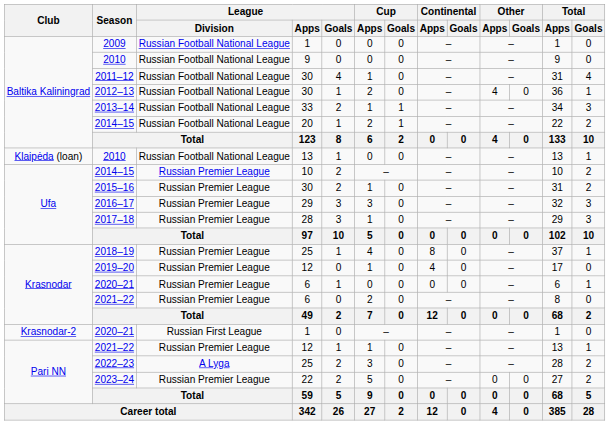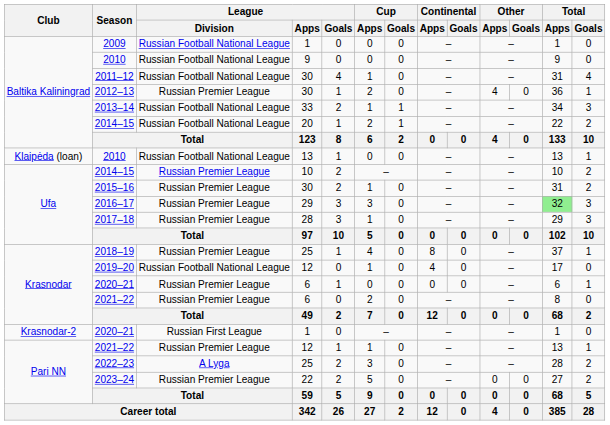 <table class="wikitable" style="text-align: center;">
 <tr>
 <th rowspan=2>Club</th>
 <th rowspan=2>Season</th>
 <th colspan=3>League</th>
 <th colspan=2>Cup</th>
 <th colspan=2>Continental</th>
 <th colspan=2>Other</th>
 <th colspan=2>Total</th>
 </tr>
 <tr>
 <th>Division</th>
 <th>Apps</th>
 <th>Goals</th>
 <th>Apps</th>
 <th>Goals</th>
 <th>Apps</th>
 <th>Goals</th>
 <th>Apps</th>
 <th>Goals</th>
 <th>Apps</th>
 <th>Goals</th>
 </tr>
 <tr>
 <td rowspan=7><a href='#'>Baltika Kaliningrad</a></td>
 <td><a href='#'>2009</a></td>
 <td><a href='#'>Russian Football National League</a></td>
 <td>1</td>
 <td>0</td>
 <td>0</td>
 <td>0</td>
 <td colspan=2>–</td>
 <td colspan=2>–</td>
 <td>1</td>
 <td>0</td>
 </tr>
 <tr>
 <td><a href='#'>2010</a></td>
 <td>Russian Football National League</td>
 <td>9</td>
 <td>0</td>
 <td>0</td>
 <td>0</td>
 <td colspan=2>–</td>
 <td colspan=2>–</td>
 <td>9</td>
 <td>0</td>
 </tr>
 <tr>
 <td><a href='#'>2011–12</a></td>
 <td>Russian Football National League</td>
 <td>30</td>
 <td>4</td>
 <td>1</td>
 <td>0</td>
 <td colspan=2>–</td>
 <td colspan=2>–</td>
 <td>31</td>
 <td>4</td>
 </tr>
 <tr>
 <td><a href='#'>2012–13</a></td>
-<td>Russian Football National League</td>
+<td>Russian Premier League</td>
 <td>30</td>
 <td>1</td>
 <td>2</td>
 <td>0</td>
 <td colspan=2>–</td>
 <td>4</td>
 <td>0</td>
 <td>36</td>
 <td>1</td>
 </tr>
 <tr>
 <td><a href='#'>2013–14</a></td>
 <td>Russian Football National League</td>
 <td>33</td>
 <td>2</td>
 <td>1</td>
 <td>1</td>
 <td colspan=2>–</td>
 <td colspan=2>–</td>
 <td>34</td>
 <td>3</td>
 </tr>
 <tr>
 <td><a href='#'>2014–15</a></td>
 <td>Russian Football National League</td>
 <td>20</td>
 <td>1</td>
 <td>2</td>
 <td>1</td>
 <td colspan=2>–</td>
 <td colspan=2>–</td>
 <td>22</td>
 <td>2</td>
 </tr>
 <tr>
 <th colspan=2>Total</th>
 <th>123</th>
 <th>8</th>
 <th>6</th>
 <th>2</th>
 <th>0</th>
 <th>0</th>
 <th>4</th>
 <th>0</th>
 <th>133</th>
 <th>10</th>
 </tr>
 <tr>
 <td><a href='#'>Klaipėda</a> (loan)</td>
 <td><a href='#'>2010</a></td>
 <td>Russian Football National League</td>
 <td>13</td>
 <td>1</td>
 <td>0</td>
 <td>0</td>
 <td colspan=2>–</td>
 <td colspan=2>–</td>
 <td>13</td>
 <td>1</td>
 </tr>
 <tr>
 <td rowspan=5><a href='#'>Ufa</a></td>
 <td><a href='#'>2014–15</a></td>
 <td><a href='#'>Russian Premier League</a></td>
 <td>10</td>
 <td>2</td>
 <td colspan=2>–</td>
 <td colspan=2>–</td>
 <td colspan=2>–</td>
 <td>10</td>
 <td>2</td>
 </tr>
 <tr>
 <td><a href='#'>2015–16</a></td>
 <td>Russian Premier League</td>
 <td>30</td>
 <td>2</td>
 <td>1</td>
 <td>0</td>
 <td colspan=2>–</td>
 <td colspan=2>–</td>
 <td>31</td>
 <td>2</td>
 </tr>
 <tr>
 <td><a href='#'>2016–17</a></td>
 <td>Russian Premier League</td>
 <td>29</td>
 <td>3</td>
 <td>3</td>
 <td>0</td>
 <td colspan=2>–</td>
 <td colspan=2>–</td>
-<td>32</td>
+<td style="background: lightgreen;">32</td>
 <td>3</td>
 </tr>
 <tr>
 <td><a href='#'>2017–18</a></td>
 <td>Russian Premier League</td>
 <td>28</td>
 <td>3</td>
 <td>1</td>
 <td>0</td>
 <td colspan=2>–</td>
 <td colspan=2>–</td>
 <td>29</td>
 <td>3</td>
 </tr>
 <tr>
 <th colspan=2>Total</th>
 <th>97</th>
 <th>10</th>
 <th>5</th>
 <th>0</th>
 <th>0</th>
 <th>0</th>
 <th>0</th>
 <th>0</th>
 <th>102</th>
 <th>10</th>
 </tr>
 <tr>
 <td rowspan="5"><a href='#'>Krasnodar</a></td>
 <td><a href='#'>2018–19</a></td>
 <td>Russian Premier League</td>
 <td>25</td>
 <td>1</td>
 <td>4</td>
 <td>0</td>
 <td>8</td>
 <td>0</td>
 <td colspan=2>–</td>
 <td>37</td>
 <td>1</td>
 </tr>
 <tr>
 <td><a href='#'>2019–20</a></td>
-<td>Russian Premier League</td>
+<td>Russian Football National League</td>
 <td>12</td>
 <td>0</td>
 <td>1</td>
 <td>0</td>
 <td>4</td>
 <td>0</td>
 <td colspan=2>–</td>
 <td>17</td>
 <td>0</td>
 </tr>
 <tr>
 <td><a href='#'>2020–21</a></td>
 <td>Russian Premier League</td>
 <td>6</td>
 <td>1</td>
 <td>0</td>
 <td>0</td>
 <td>0</td>
 <td>0</td>
 <td colspan=2>–</td>
 <td>6</td>
 <td>1</td>
 </tr>
 <tr>
 <td><a href='#'>2021–22</a></td>
 <td>Russian Premier League</td>
 <td>6</td>
 <td>0</td>
 <td>2</td>
 <td>0</td>
 <td colspan=2>–</td>
 <td colspan=2>–</td>
 <td>8</td>
 <td>0</td>
 </tr>
 <tr>
 <th colspan=2>Total</th>
 <th>49</th>
 <th>2</th>
 <th>7</th>
 <th>0</th>
 <th>12</th>
 <th>0</th>
 <th>0</th>
 <th>0</th>
 <th>68</th>
 <th>2</th>
 </tr>
 <tr>
 <td><a href='#'>Krasnodar-2</a></td>
 <td><a href='#'>2020–21</a></td>
 <td>Russian First League</td>
 <td>1</td>
 <td>0</td>
 <td colspan=2>–</td>
 <td colspan=2>–</td>
 <td colspan=2>–</td>
 <td>1</td>
 <td>0</td>
 </tr>
 <tr>
 <td rowspan="4"><a href='#'>Pari NN</a></td>
 <td><a href='#'>2021–22</a></td>
 <td>Russian Premier League</td>
 <td>12</td>
 <td>1</td>
 <td>1</td>
 <td>0</td>
 <td colspan=2>–</td>
 <td colspan=2>–</td>
 <td>13</td>
 <td>1</td>
 </tr>
 <tr>
 <td><a href='#'>2022–23</a></td>
 <td><a href='#'>A Lyga</a></td>
 <td>25</td>
 <td>2</td>
 <td>3</td>
 <td>0</td>
 <td colspan=2>–</td>
 <td colspan=2>–</td>
 <td>28</td>
 <td>2</td>
 </tr>
 <tr>
 <td><a href='#'>2023–24</a></td>
 <td>Russian Premier League</td>
 <td>22</td>
 <td>2</td>
 <td>5</td>
 <td>0</td>
 <td colspan=2>–</td>
 <td>0</td>
 <td>0</td>
 <td>27</td>
 <td>2</td>
 </tr>
 <tr>
 <th colspan=2>Total</th>
 <th>59</th>
 <th>5</th>
 <th>9</th>
 <th>0</th>
 <th>0</th>
 <th>0</th>
 <th>0</th>
 <th>0</th>
 <th>68</th>
 <th>5</th>
 </tr>
 <tr>
 <th colspan=3>Career total</th>
 <th>342</th>
 <th>26</th>
 <th>27</th>
 <th>2</th>
 <th>12</th>
 <th>0</th>
 <th>4</th>
 <th>0</th>
 <th>385</th>
 <th>28</th>
 </tr>
 </table>
